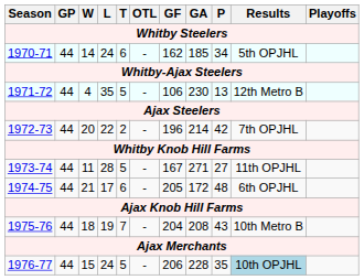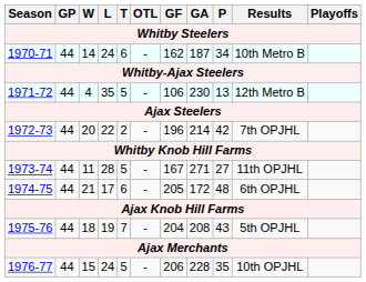 <table class="wikitable">
 <tr>
 <th>Season</th>
 <th>GP</th>
 <th>W</th>
 <th>L</th>
 <th>T</th>
 <th>OTL</th>
 <th>GF</th>
 <th>GA</th>
 <th>P</th>
 <th>Results</th>
 <th>Playoffs</th>
 </tr>
 <tr align="center"  bgcolor="#ffeeee">
 <td colspan="11"><strong><em>Whitby Steelers</em></strong></td>
 </tr>
 <tr align="center" bgcolor="#EEFFFF">
 <td><a href='#'>1970-71</a></td>
 <td>44</td>
 <td>14</td>
 <td>24</td>
 <td>6</td>
 <td>-</td>
 <td>162</td>
-<td>185</td>
+<td>187</td>
 <td>34</td>
-<td>5th OPJHL</td>
+<td>10th Metro B</td>
 <td></td>
 </tr>
 <tr align="center"  bgcolor="#ffeeee">
 <td colspan="11"><strong><em>Whitby-Ajax Steelers</em></strong></td>
 </tr>
 <tr align="center" bgcolor="#EEFFFF">
 <td><a href='#'>1971-72</a></td>
 <td>44</td>
 <td>4</td>
 <td>35</td>
 <td>5</td>
 <td>-</td>
 <td>106</td>
 <td>230</td>
 <td>13</td>
 <td>12th Metro B</td>
 <td></td>
 </tr>
 <tr align="center"  bgcolor="#ffeeee">
 <td colspan="11"><strong><em>Ajax Steelers</em></strong></td>
 </tr>
 <tr align="center">
 <td><a href='#'>1972-73</a></td>
 <td>44</td>
 <td>20</td>
 <td>22</td>
 <td>2</td>
 <td>-</td>
 <td>196</td>
 <td>214</td>
 <td>42</td>
 <td>7th OPJHL</td>
 <td></td>
 </tr>
 <tr align="center"  bgcolor="#ffeeee">
 <td colspan="11"><strong><em>Whitby Knob Hill Farms</em></strong></td>
 </tr>
 <tr align="center">
 <td><a href='#'>1973-74</a></td>
 <td>44</td>
 <td>11</td>
 <td>28</td>
 <td>5</td>
 <td>-</td>
 <td>167</td>
 <td>271</td>
 <td>27</td>
 <td>11th OPJHL</td>
 <td></td>
 </tr>
 <tr align="center">
 <td><a href='#'>1974-75</a></td>
 <td>44</td>
 <td>21</td>
 <td>17</td>
 <td>6</td>
 <td>-</td>
 <td>205</td>
 <td>172</td>
 <td>48</td>
 <td>6th OPJHL</td>
 <td></td>
 </tr>
 <tr align="center"  bgcolor="#ffeeee">
 <td colspan="11"><strong><em>Ajax Knob Hill Farms</em></strong></td>
 </tr>
 <tr align="center">
 <td><a href='#'>1975-76</a></td>
 <td>44</td>
 <td>18</td>
 <td>19</td>
 <td>7</td>
 <td>-</td>
 <td>204</td>
 <td>208</td>
 <td>43</td>
-<td>10th Metro B</td>
+<td>5th OPJHL</td>
 <td></td>
 </tr>
 <tr align="center"  bgcolor="#ffeeee">
 <td colspan="11"><strong><em>Ajax Merchants</em></strong></td>
 </tr>
 <tr align="center">
 <td><a href='#'>1976-77</a></td>
 <td>44</td>
 <td>15</td>
 <td>24</td>
 <td>5</td>
 <td>-</td>
 <td>206</td>
 <td>228</td>
 <td>35</td>
-<td style="background: lightblue;">10th OPJHL</td>
+<td>10th OPJHL</td>
 <td></td>
 </tr>
 </table>
